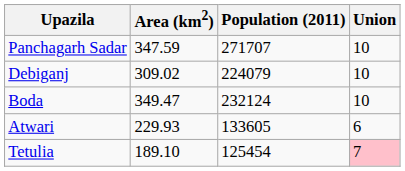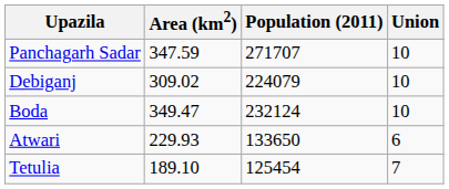 <table class="wikitable sortable">
 <tr>
 <th>Upazila</th>
 <th>Area (km<sup>2</sup>)</th>
 <th>Population (2011)</th>
 <th>Union</th>
 </tr>
 <tr>
 <td><a href='#'>Panchagarh Sadar</a></td>
 <td>347.59</td>
 <td>271707</td>
 <td>10</td>
 </tr>
 <tr>
 <td><a href='#'>Debiganj</a></td>
 <td>309.02</td>
 <td>224079</td>
 <td>10</td>
 </tr>
 <tr>
 <td><a href='#'>Boda</a></td>
 <td>349.47</td>
 <td>232124</td>
 <td>10</td>
 </tr>
 <tr>
 <td><a href='#'>Atwari</a></td>
 <td>229.93</td>
-<td>133605</td>
+<td>133650</td>
 <td>6</td>
 </tr>
 <tr>
 <td><a href='#'>Tetulia</a></td>
 <td>189.10</td>
 <td>125454</td>
-<td style="background: pink;">7</td>
+<td>7</td>
 </tr>
 </table>
